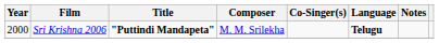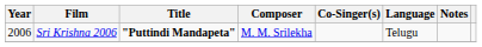 <table class="wikitable sortable">
 <tr>
 <th>Year</th>
 <th>Film</th>
 <th>Title</th>
 <th>Composer</th>
 <th>Co-Singer(s)</th>
 <th>Language</th>
 <th>Notes</th>
 <th></th>
 </tr>
 <tr>
-<td>2000</td>
+<td>2006</td>
 <td><em><a href='#'>Sri Krishna 2006</a></em></td>
 <td><strong>"Puttindi Mandapeta"</strong></td>
 <td><a href='#'>M. M. Srilekha</a></td>
 <td></td>
-<td><strong>Telugu</strong></td>
+<td>Telugu</td>
 <td></td>
 <td></td>
 </tr>
 <tr>
 </tr>
 </table>
